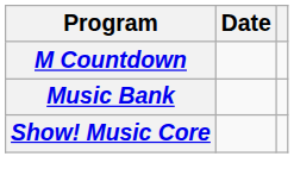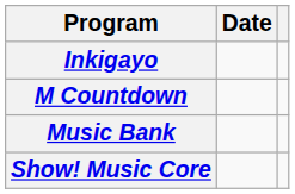 <table class="wikitable plainrowheaders sortable">
 <tr>
 <th scope="col">Program </th>
 <th scope="col">Date</th>
 <th scope="col" class="unsortable"></th>
+</tr>
+<tr>
+<th scope="row"><em><a href='#'>Inkigayo</a></em></th>
+<td></td>
+<td style="text-align:center"></td>
 </tr>
 <tr>
 <th scope="row"><em><a href='#'>M Countdown</a></em></th>
 <td></td>
 <td style="text-align:center"></td>
 </tr>
 <tr>
 <th scope="row"><em><a href='#'>Music Bank</a></em></th>
 <td></td>
 <td style="text-align:center"></td>
 </tr>
 <tr>
 <th scope="row"><em><a href='#'>Show! Music Core</a></em></th>
 <td></td>
 <td style="text-align:center"></td>
 </tr>
 </table>
